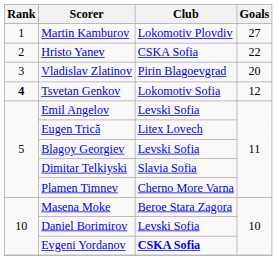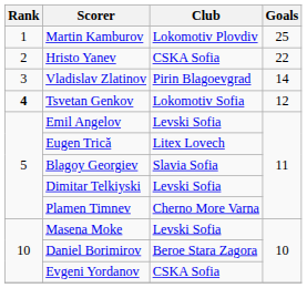 <table class="wikitable" style="text-align:center">
 <tr>
 <th>Rank</th>
 <th>Scorer</th>
 <th>Club</th>
 <th>Goals</th>
 </tr>
 <tr>
 <td rowspan="1">1</td>
 <td align="left"> <a href='#'>Martin Kamburov</a></td>
 <td align="left"><a href='#'>Lokomotiv Plovdiv</a></td>
-<td rowspan="1">27</td>
+<td rowspan="1">25</td>
 </tr>
 <tr>
 <td rowspan="1">2</td>
 <td align="left"> <a href='#'>Hristo Yanev</a></td>
 <td align="left"><a href='#'>CSKA Sofia</a></td>
 <td rowspan="1">22</td>
 </tr>
 <tr>
 <td rowspan="1">3</td>
 <td align="left"> <a href='#'>Vladislav Zlatinov</a></td>
 <td align="left"><a href='#'>Pirin Blagoevgrad</a></td>
-<td rowspan="1">20</td>
+<td rowspan="1">14</td>
 </tr>
 <tr>
 <td rowspan="1"><strong>4</strong></td>
 <td align="left"> <a href='#'>Tsvetan Genkov</a></td>
 <td align="left"><a href='#'>Lokomotiv Sofia</a></td>
 <td rowspan="1">12</td>
 </tr>
 <tr>
 <td rowspan="5">5</td>
 <td align="left"> <a href='#'>Emil Angelov</a></td>
 <td align="left"><a href='#'>Levski Sofia</a></td>
 <td rowspan="5">11</td>
 </tr>
 <tr>
 <td align="left"> <a href='#'>Eugen Trică</a></td>
 <td align="left"><a href='#'>Litex Lovech</a></td>
 </tr>
 <tr>
 <td align="left"> <a href='#'>Blagoy Georgiev</a></td>
-<td align="left"><a href='#'>Levski Sofia</a></td>
+<td align="left"><a href='#'>Slavia Sofia</a></td>
 </tr>
 <tr>
 <td align="left"> <a href='#'>Dimitar Telkiyski</a></td>
-<td align="left"><a href='#'>Slavia Sofia</a></td>
+<td align="left"><a href='#'>Levski Sofia</a></td>
 </tr>
 <tr>
 <td align="left"> <a href='#'>Plamen Timnev</a></td>
 <td align="left"><a href='#'>Cherno More Varna</a></td>
 </tr>
 <tr>
 <td rowspan="3">10</td>
 <td align="left"> <a href='#'>Masena Moke</a></td>
-<td align="left"><a href='#'>Beroe Stara Zagora</a></td>
+<td align="left"><a href='#'>Levski Sofia</a></td>
 <td rowspan="3">10</td>
 </tr>
 <tr>
 <td align="left"> <a href='#'>Daniel Borimirov</a></td>
-<td align="left"><a href='#'>Levski Sofia</a></td>
+<td align="left"><a href='#'>Beroe Stara Zagora</a></td>
 </tr>
 <tr>
 <td align="left"> <a href='#'>Evgeni Yordanov</a></td>
-<td align="left"><strong><a href='#'>CSKA Sofia</a></strong></td>
+<td align="left"><a href='#'>CSKA Sofia</a></td>
 </tr>
 <tr>
 </tr>
 </table>
